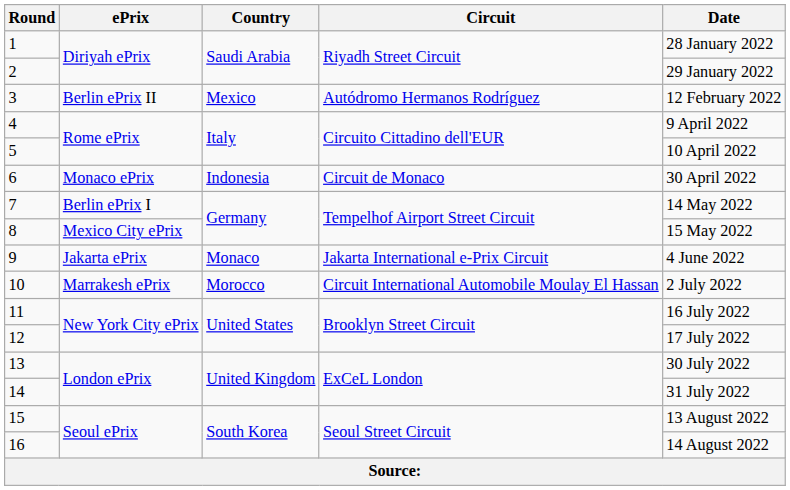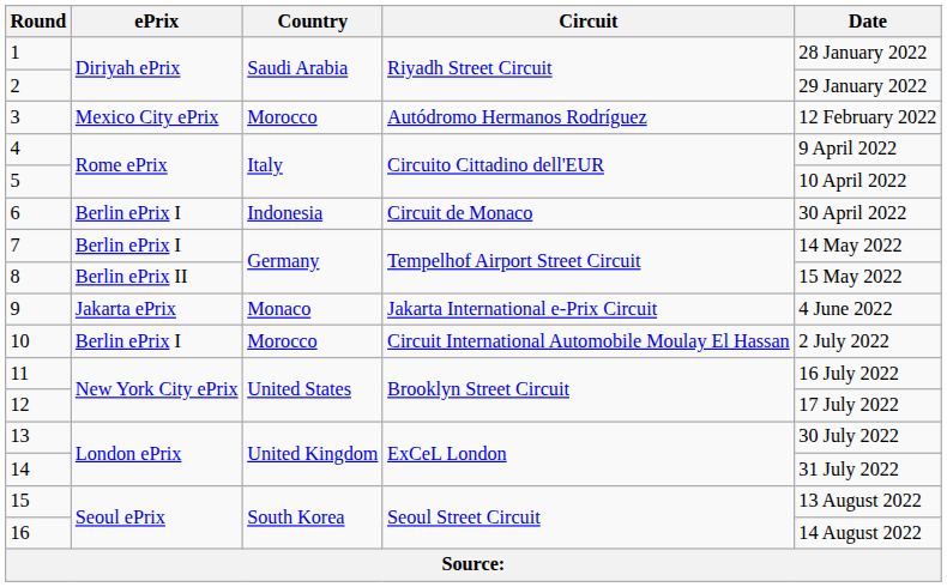 <table class="wikitable" style="font-size: 85%;">
 <tr>
 <th>Round</th>
 <th>ePrix</th>
 <th>Country</th>
 <th>Circuit</th>
 <th>Date</th>
 </tr>
 <tr>
 <td>1</td>
 <td rowspan="2"><a href='#'>Diriyah ePrix</a></td>
 <td rowspan="2"> <a href='#'>Saudi Arabia</a></td>
 <td rowspan="2"><a href='#'>Riyadh Street Circuit</a></td>
 <td>28 January 2022</td>
 </tr>
 <tr>
 <td>2</td>
 <td>29 January 2022</td>
 </tr>
 <tr>
 <td>3</td>
-<td><a href='#'>Berlin ePrix</a> II</td>
-<td> <a href='#'>Mexico</a></td>
+<td><a href='#'>Mexico City ePrix</a></td>
+<td> <a href='#'>Morocco</a></td>
 <td><a href='#'>Autódromo Hermanos Rodríguez</a></td>
 <td>12 February 2022</td>
 </tr>
 <tr>
 <td>4</td>
 <td rowspan="2"><a href='#'>Rome ePrix</a></td>
 <td rowspan="2"> <a href='#'>Italy</a></td>
 <td rowspan="2"><a href='#'>Circuito Cittadino dell'EUR</a></td>
 <td>9 April 2022</td>
 </tr>
 <tr>
 <td>5</td>
 <td>10 April 2022</td>
 </tr>
 <tr>
 <td>6</td>
-<td><a href='#'>Monaco ePrix</a></td>
+<td><a href='#'>Berlin ePrix</a> I</td>
 <td> <a href='#'>Indonesia</a></td>
 <td><a href='#'>Circuit de Monaco</a></td>
 <td>30 April 2022</td>
 </tr>
 <tr>
 <td>7</td>
 <td><a href='#'>Berlin ePrix</a> I</td>
 <td rowspan="2"> <a href='#'>Germany</a></td>
 <td rowspan="2"><a href='#'>Tempelhof Airport Street Circuit</a></td>
 <td>14 May 2022</td>
 </tr>
 <tr>
 <td>8</td>
-<td><a href='#'>Mexico City ePrix</a></td>
+<td><a href='#'>Berlin ePrix</a> II</td>
 <td>15 May 2022</td>
 </tr>
 <tr>
 <td>9</td>
 <td><a href='#'>Jakarta ePrix</a></td>
 <td> <a href='#'>Monaco</a></td>
 <td><a href='#'>Jakarta International e-Prix Circuit</a></td>
 <td>4 June 2022</td>
 </tr>
 <tr>
 <td>10</td>
-<td><a href='#'>Marrakesh ePrix</a></td>
+<td><a href='#'>Berlin ePrix</a> I</td>
 <td> <a href='#'>Morocco</a></td>
 <td><a href='#'>Circuit International Automobile Moulay El Hassan</a></td>
 <td>2 July 2022</td>
 </tr>
 <tr>
 <td>11</td>
 <td rowspan="2"><a href='#'>New York City ePrix</a></td>
 <td rowspan="2"> <a href='#'>United States</a></td>
 <td rowspan="2"><a href='#'>Brooklyn Street Circuit</a></td>
 <td>16 July 2022</td>
 </tr>
 <tr>
 <td>12</td>
 <td>17 July 2022</td>
 </tr>
 <tr>
 <td>13</td>
 <td rowspan="2"><a href='#'>London ePrix</a></td>
 <td rowspan="2"> <a href='#'>United Kingdom</a></td>
 <td rowspan="2"><a href='#'>ExCeL London</a></td>
 <td>30 July 2022</td>
 </tr>
 <tr>
 <td>14</td>
 <td>31 July 2022</td>
 </tr>
 <tr>
 <td>15</td>
 <td rowspan="2"><a href='#'>Seoul ePrix</a></td>
 <td rowspan="2"> <a href='#'>South Korea</a></td>
 <td rowspan="2"><a href='#'>Seoul Street Circuit</a></td>
 <td>13 August 2022</td>
 </tr>
 <tr>
 <td>16</td>
 <td>14 August 2022</td>
 </tr>
 <tr>
 <th colspan="5">Source:</th>
 </tr>
 </table>
